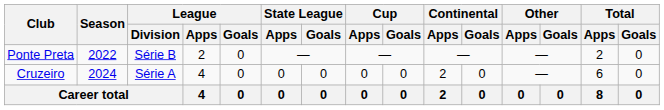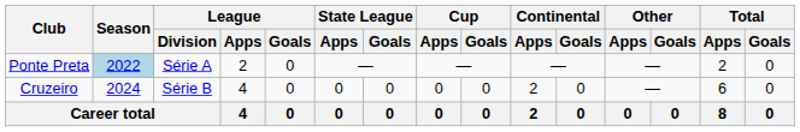 <table class="wikitable" style="text-align: center;">
 <tr>
 <th rowspan="2">Club</th>
 <th rowspan="2">Season</th>
 <th colspan="3">League</th>
 <th colspan="2">State League</th>
 <th colspan="2">Cup</th>
 <th colspan="2">Continental</th>
 <th colspan="2">Other</th>
 <th colspan="2">Total</th>
 </tr>
 <tr>
 <th>Division</th>
 <th>Apps</th>
 <th>Goals</th>
 <th>Apps</th>
 <th>Goals</th>
 <th>Apps</th>
 <th>Goals</th>
 <th>Apps</th>
 <th>Goals</th>
 <th>Apps</th>
 <th>Goals</th>
 <th>Apps</th>
 <th>Goals</th>
 </tr>
 <tr>
 <td><a href='#'>Ponte Preta</a></td>
-<td><a href='#'>2022</a></td>
-<td><a href='#'>Série B</a></td>
+<td style="background: lightblue;"><a href='#'>2022</a></td>
+<td><a href='#'>Série A</a></td>
 <td>2</td>
 <td>0</td>
 <td colspan="2">—</td>
 <td colspan="2">—</td>
 <td colspan="2">—</td>
 <td colspan="2">—</td>
 <td>2</td>
 <td>0</td>
 </tr>
 <tr>
 <td><a href='#'>Cruzeiro</a></td>
 <td><a href='#'>2024</a></td>
-<td><a href='#'>Série A</a></td>
+<td><a href='#'>Série B</a></td>
 <td>4</td>
 <td>0</td>
 <td>0</td>
 <td>0</td>
 <td>0</td>
 <td>0</td>
 <td>2</td>
 <td>0</td>
 <td colspan="2">—</td>
 <td>6</td>
 <td>0</td>
 </tr>
 <tr>
 <th colspan="3"><strong>Career total</strong></th>
 <th>4</th>
 <th>0</th>
 <th>0</th>
 <th>0</th>
 <th>0</th>
 <th>0</th>
 <th>2</th>
 <th>0</th>
 <th>0</th>
 <th>0</th>
 <th>8</th>
 <th>0</th>
 </tr>
 </table>
